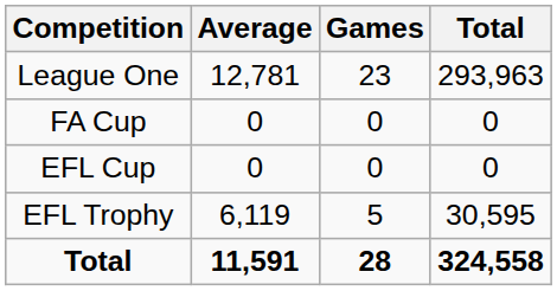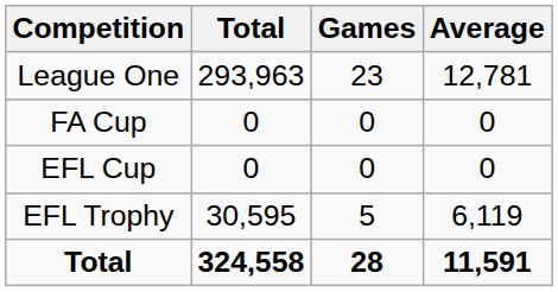 <table class="wikitable" style="text-align: center">
 <tr>
 <th>Competition</th>
+<th>Total</th>
+<th>Games</th>
 <th>Average</th>
-<th>Games</th>
-<th>Total</th>
 </tr>
 <tr>
 <td>League One</td>
+<td>293,963</td>
+<td>23</td>
 <td>12,781</td>
-<td>23</td>
-<td>293,963</td>
 </tr>
 <tr>
 <td>FA Cup</td>
 <td>0</td>
 <td>0</td>
 <td>0</td>
 </tr>
 <tr>
 <td>EFL Cup</td>
 <td>0</td>
 <td>0</td>
 <td>0</td>
 </tr>
 <tr>
 <td>EFL Trophy</td>
+<td>30,595</td>
+<td>5</td>
 <td>6,119</td>
-<td>5</td>
-<td>30,595</td>
 </tr>
 <tr>
 <td><strong>Total</strong></td>
+<td><strong>324,558</strong></td>
+<td><strong>28</strong></td>
 <td><strong>11,591</strong></td>
-<td><strong>28</strong></td>
-<td><strong>324,558</strong></td>
 </tr>
 </table>
